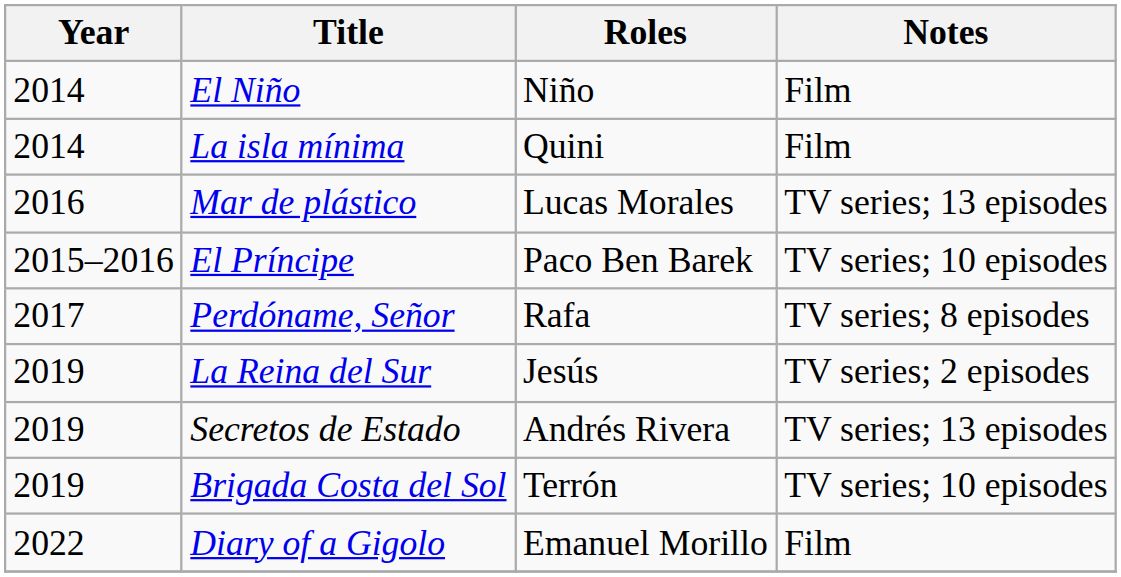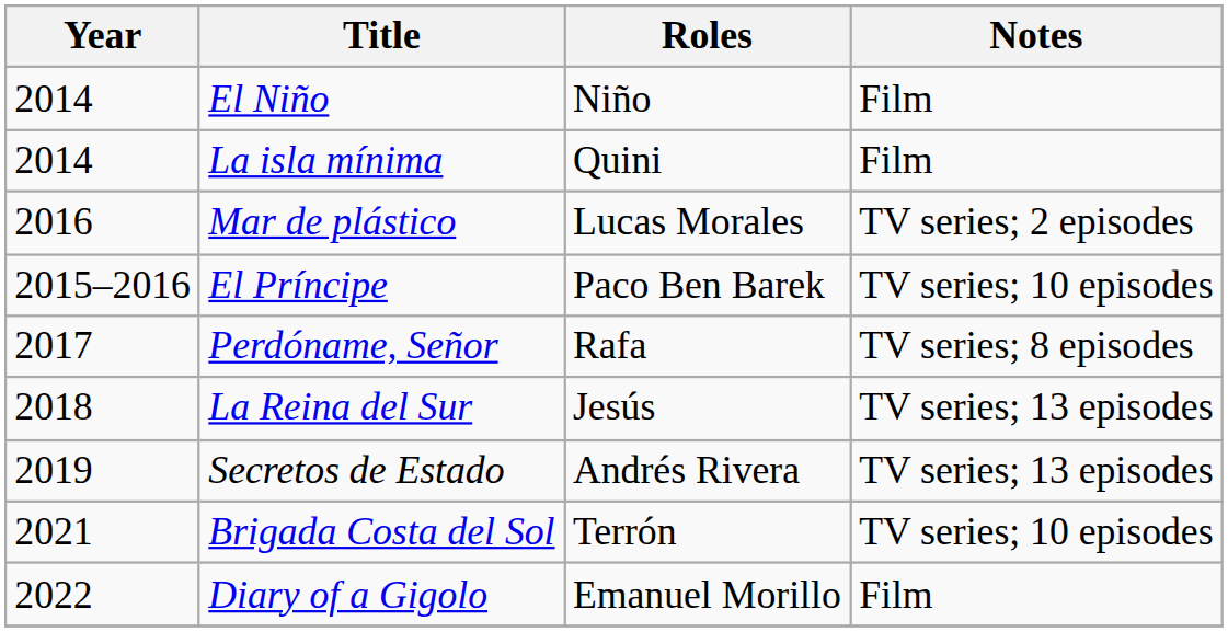 <table class="wikitable sortable">
 <tr>
 <th>Year</th>
 <th>Title</th>
 <th>Roles</th>
 <th>Notes</th>
 </tr>
 <tr>
 <td>2014</td>
 <td><em><a href='#'>El Niño</a></em></td>
 <td>Niño</td>
 <td>Film</td>
 </tr>
 <tr>
 <td>2014</td>
 <td><em><a href='#'>La isla mínima</a></em></td>
 <td>Quini</td>
 <td>Film</td>
 </tr>
 <tr>
 <td>2016</td>
 <td><em><a href='#'>Mar de plástico</a></em></td>
 <td>Lucas Morales</td>
-<td>TV series; 13 episodes</td>
+<td>TV series; 2 episodes</td>
 </tr>
 <tr>
 <td>2015–2016</td>
 <td><em><a href='#'>El Príncipe</a></em></td>
 <td>Paco Ben Barek</td>
 <td>TV series; 10 episodes</td>
 </tr>
 <tr>
 <td>2017</td>
 <td><em><a href='#'>Perdóname, Señor</a></em></td>
 <td>Rafa</td>
 <td>TV series; 8 episodes</td>
 </tr>
 <tr>
-<td>2019</td>
+<td>2018</td>
 <td><em><a href='#'>La Reina del Sur</a></em></td>
 <td>Jesús</td>
-<td>TV series; 2 episodes</td>
+<td>TV series; 13 episodes</td>
 </tr>
 <tr>
 <td>2019</td>
 <td><em>Secretos de Estado</em></td>
 <td>Andrés Rivera</td>
 <td>TV series; 13 episodes</td>
 </tr>
 <tr>
-<td>2019</td>
+<td>2021</td>
 <td><em><a href='#'>Brigada Costa del Sol</a></em></td>
 <td>Terrón</td>
 <td>TV series; 10 episodes</td>
 </tr>
 <tr>
 <td>2022</td>
 <td><em><a href='#'>Diary of a Gigolo</a></em></td>
 <td>Emanuel Morillo</td>
 <td>Film</td>
 </tr>
 <tr>
 </tr>
 </table>
